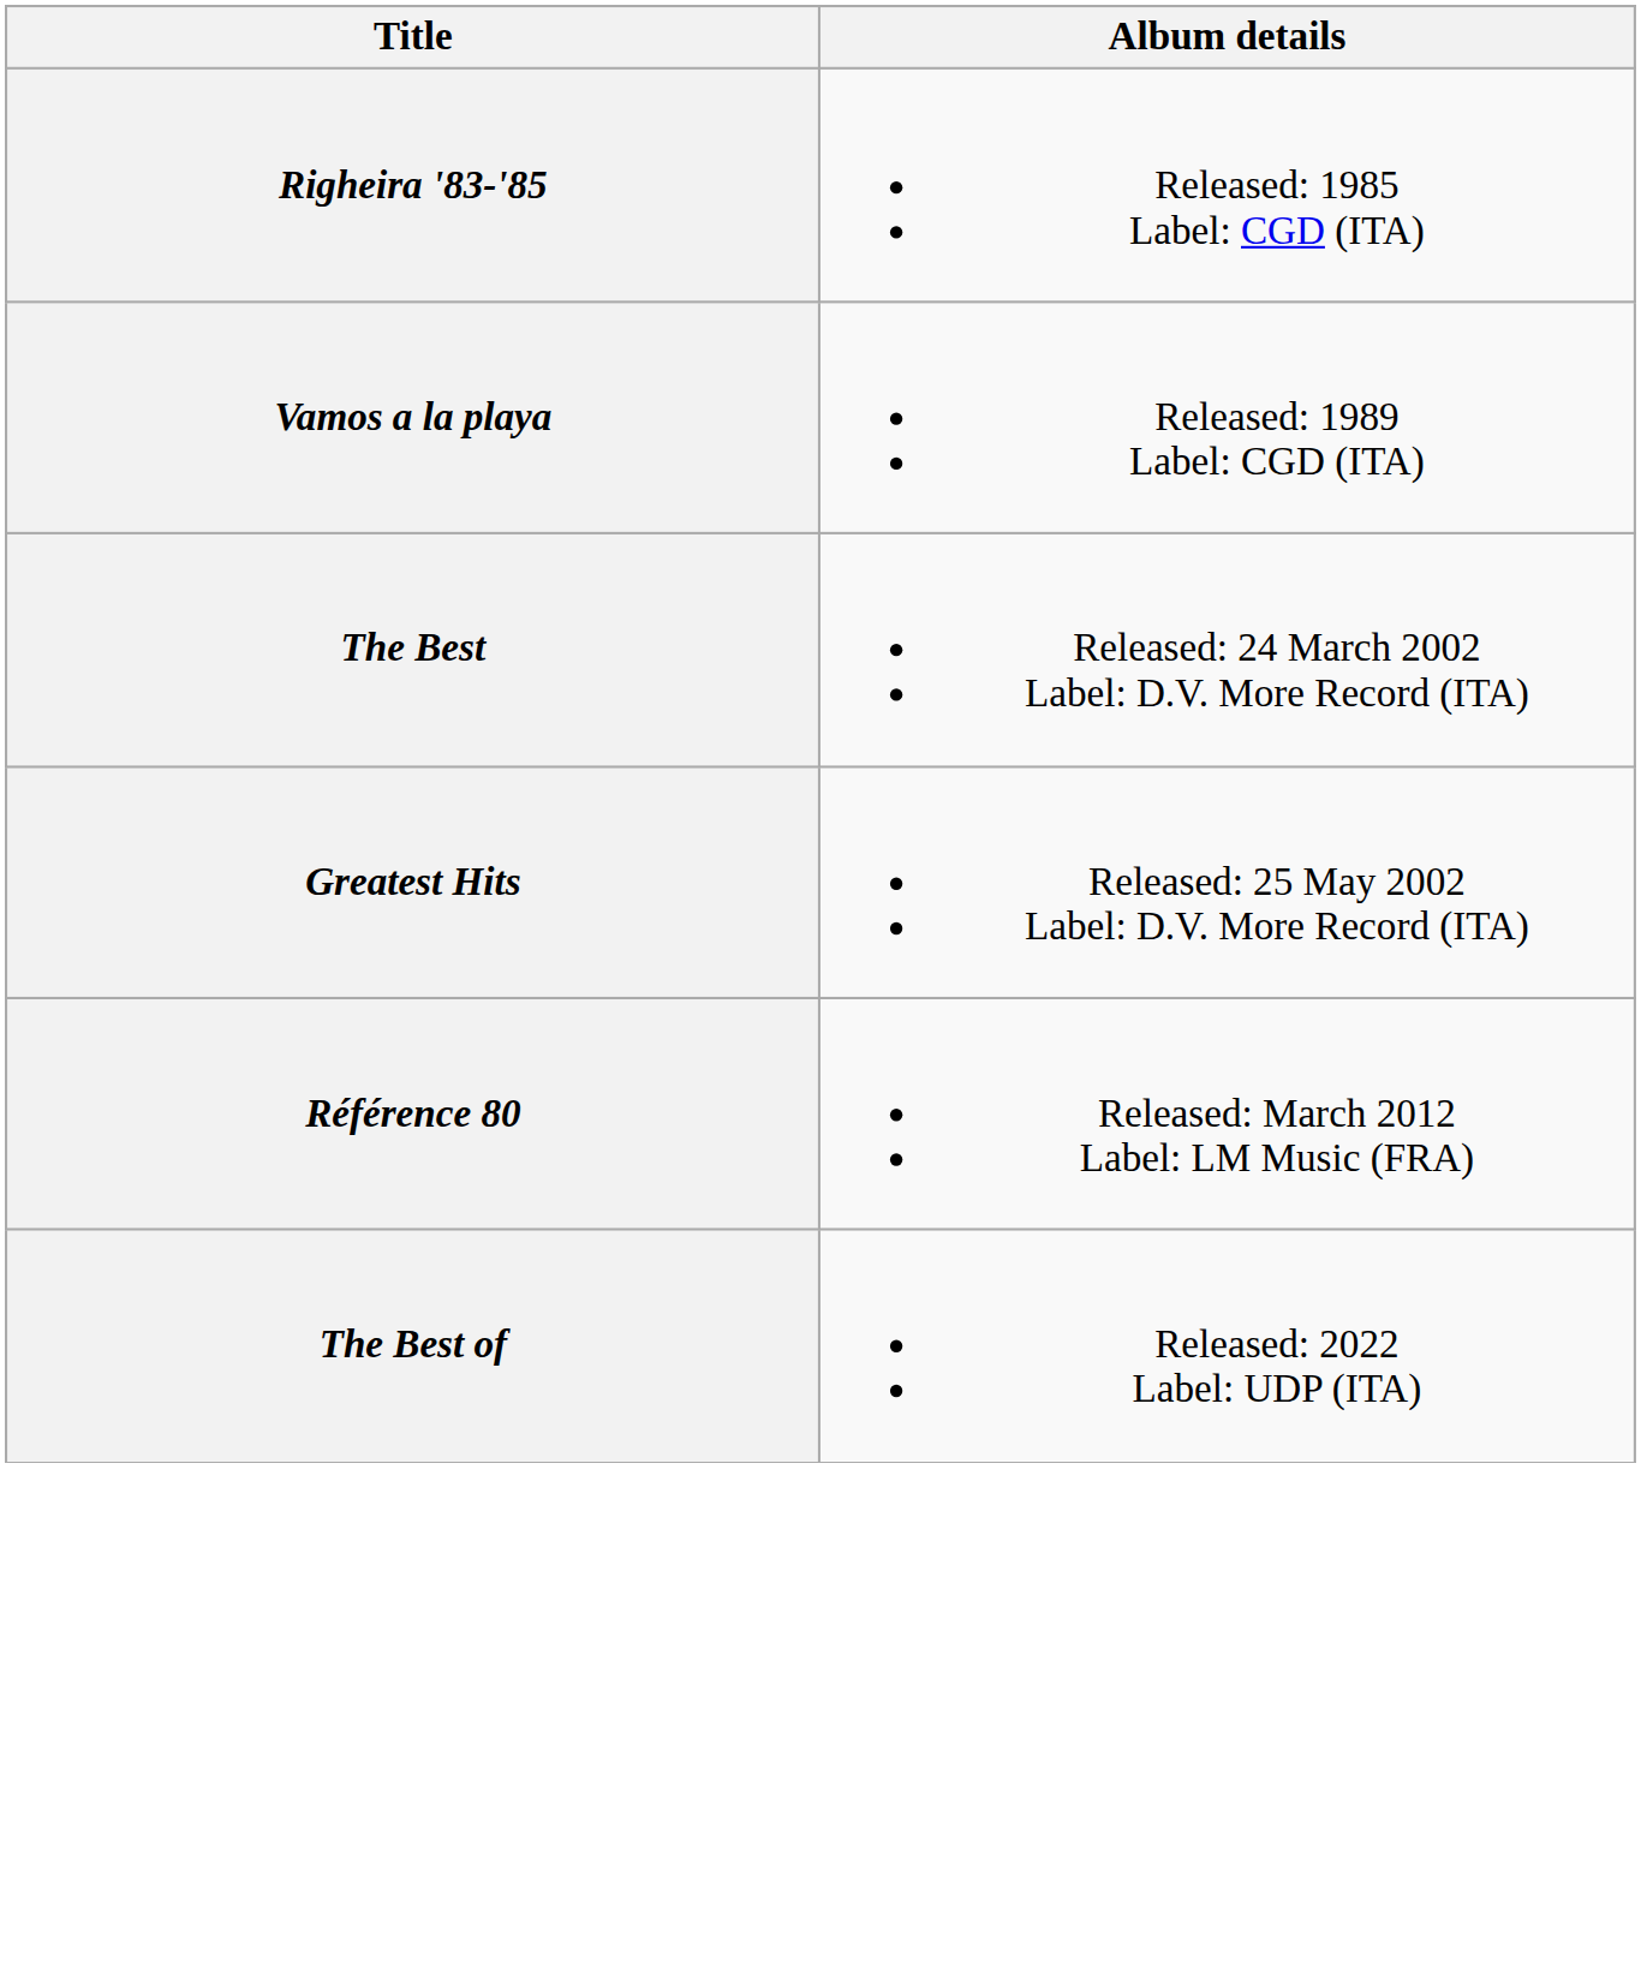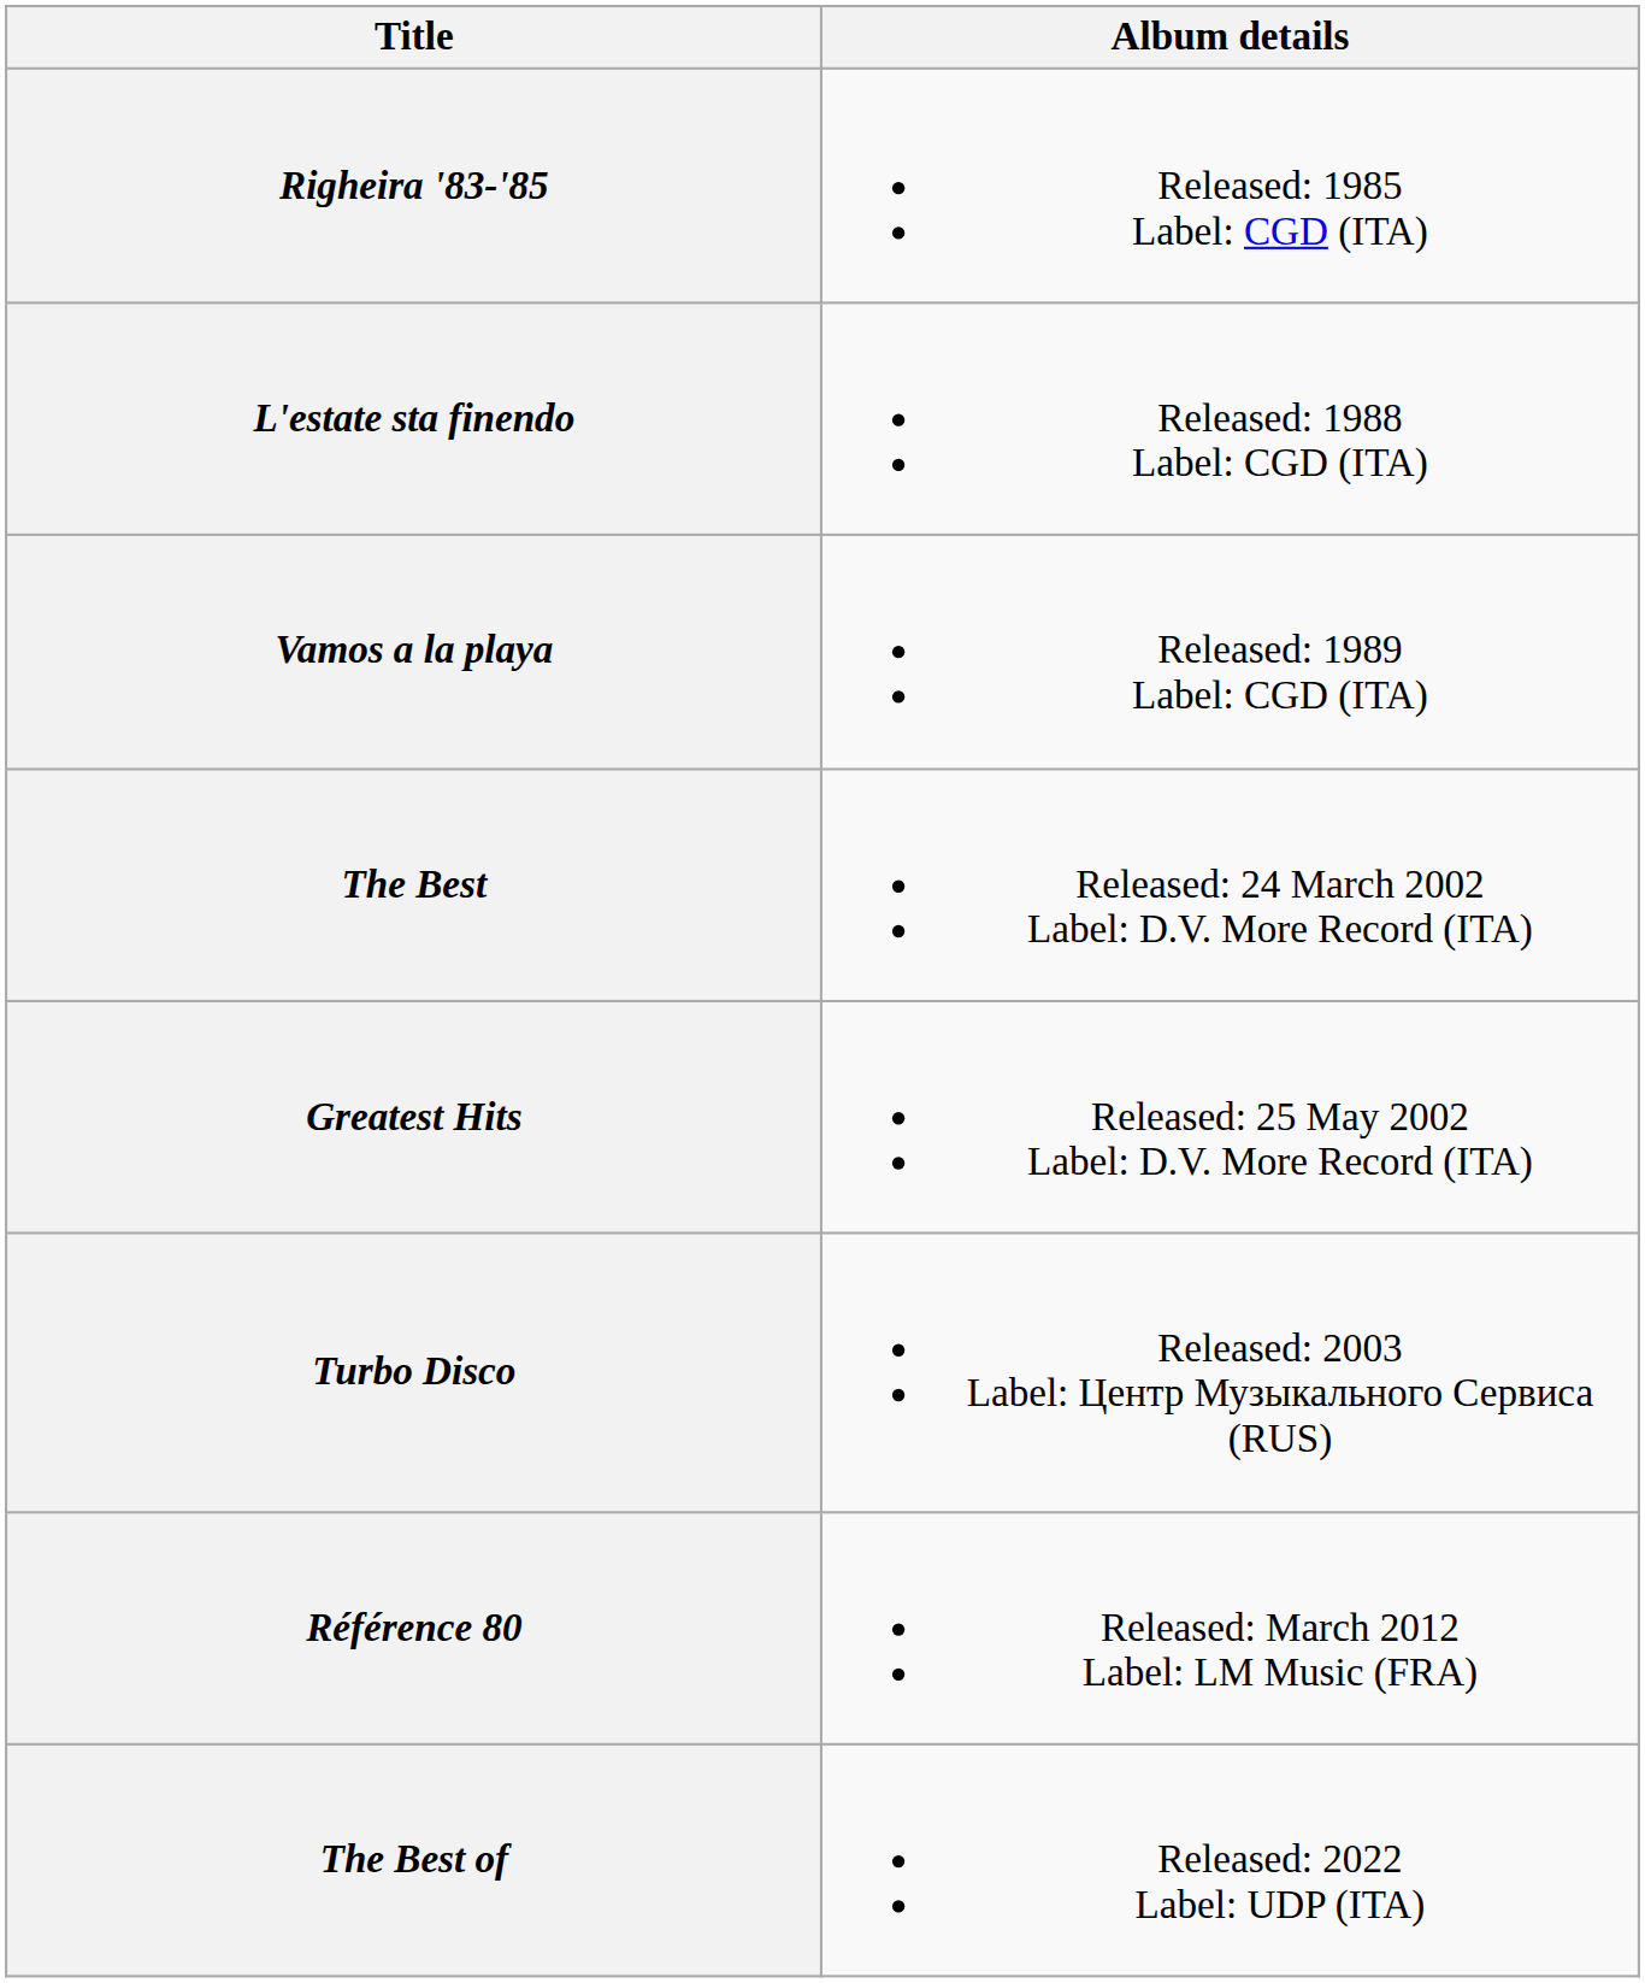 <table class="wikitable plainrowheaders" style="text-align:center;">
 <tr>
 <th scope="col" style="width:20em;">Title</th>
 <th scope="col" style="width:20em;">Album details</th>
 </tr>
 <tr>
 <th scope="row"><em>Righeira '83-'85</em></th>
 <td><br><ul><li>Released: 1985</li><li>Label: <a href='#'>CGD</a> <span>(ITA)</span></li></ul></td>
+</tr>
+<tr>
+<th scope="row"><em>L'estate sta finendo</em></th>
+<td><br><ul><li>Released: 1988</li><li>Label: CGD <span>(ITA)</span></li></ul></td>
 </tr>
 <tr>
 <th scope="row"><em>Vamos a la playa</em></th>
 <td><br><ul><li>Released: 1989</li><li>Label: CGD <span>(ITA)</span></li></ul></td>
 </tr>
 <tr>
 <th scope="row"><em>The Best</em></th>
 <td><br><ul><li>Released: 24 March 2002</li><li>Label: D.V. More Record <span>(ITA)</span></li></ul></td>
 </tr>
 <tr>
 <th scope="row"><em>Greatest Hits</em></th>
 <td><br><ul><li>Released: 25 May 2002</li><li>Label: D.V. More Record <span>(ITA)</span></li></ul></td>
 </tr>
 <tr>
+<th scope="row"><em>Turbo Disco</em></th>
+<td><br><ul><li>Released: 2003</li><li>Label: Центр Музыкального Сервиса <span>(RUS)</span></li></ul></td>
+</tr>
+<tr>
 <th scope="row"><em>Référence 80</em></th>
 <td><br><ul><li>Released: March 2012</li><li>Label: LM Music <span>(FRA)</span></li></ul></td>
 </tr>
 <tr>
 <th scope="row"><em>The Best of</em></th>
 <td><br><ul><li>Released: 2022</li><li>Label: UDP <span>(ITA)</span></li></ul></td>
 </tr>
 </table>
